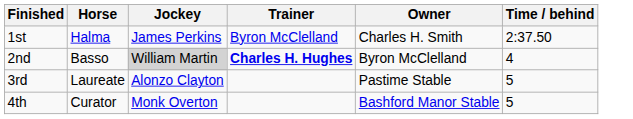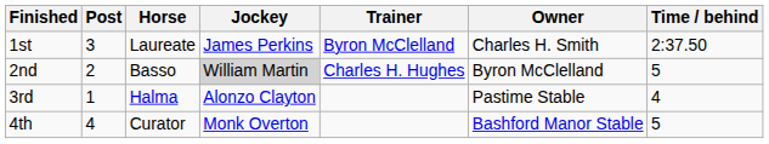 <table class="wikitable">
 <tr>
 <th>Finished</th>
+<th>Post</th>
 <th>Horse</th>
 <th>Jockey</th>
 <th>Trainer</th>
 <th>Owner</th>
 <th>Time / behind</th>
 </tr>
 <tr>
 <td>1st</td>
-<td><a href='#'>Halma</a></td>
+<td>3</td>
+<td>Laureate</td>
 <td><a href='#'>James Perkins</a></td>
 <td><a href='#'>Byron McClelland</a></td>
 <td>Charles H. Smith</td>
 <td>2:37.50</td>
 </tr>
 <tr>
 <td>2nd</td>
+<td>2</td>
 <td>Basso</td>
 <td style="background: lightgrey;">William Martin</td>
-<td><strong><a href='#'>Charles H. Hughes</a></strong></td>
+<td><a href='#'>Charles H. Hughes</a></td>
 <td>Byron McClelland</td>
+<td>5</td>
+</tr>
+<tr>
+<td>3rd</td>
+<td>1</td>
+<td><a href='#'>Halma</a></td>
+<td><a href='#'>Alonzo Clayton</a></td>
+<td></td>
+<td>Pastime Stable</td>
 <td>4</td>
 </tr>
 <tr>
-<td>3rd</td>
-<td>Laureate</td>
-<td><a href='#'>Alonzo Clayton</a></td>
-<td></td>
-<td>Pastime Stable</td>
-<td>5</td>
-</tr>
-<tr>
 <td>4th</td>
+<td>4</td>
 <td>Curator</td>
 <td><a href='#'>Monk Overton</a></td>
 <td></td>
 <td><a href='#'>Bashford Manor Stable</a></td>
 <td>5</td>
 </tr>
 </table>
